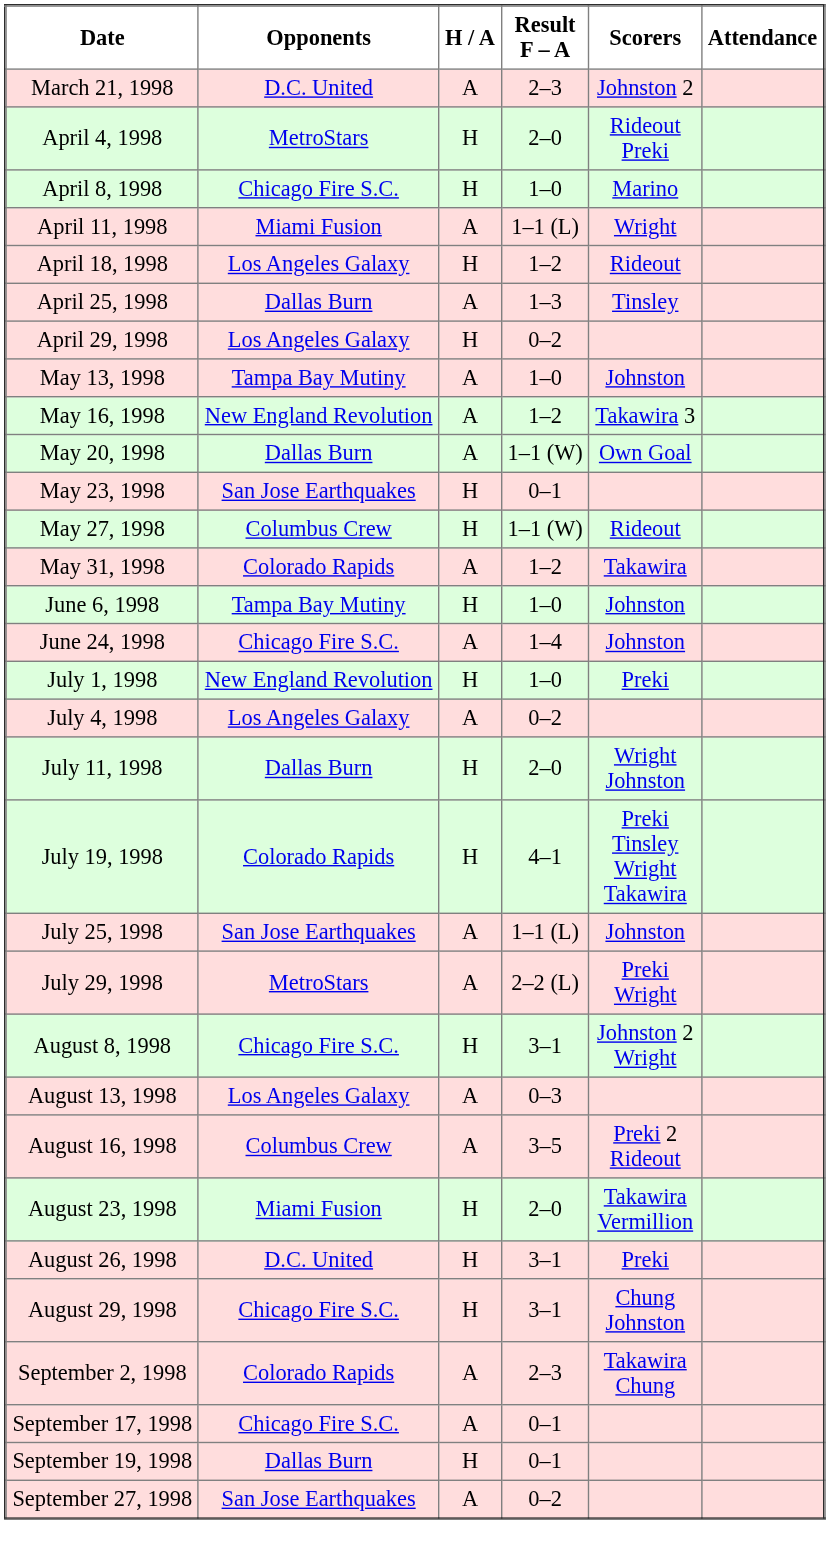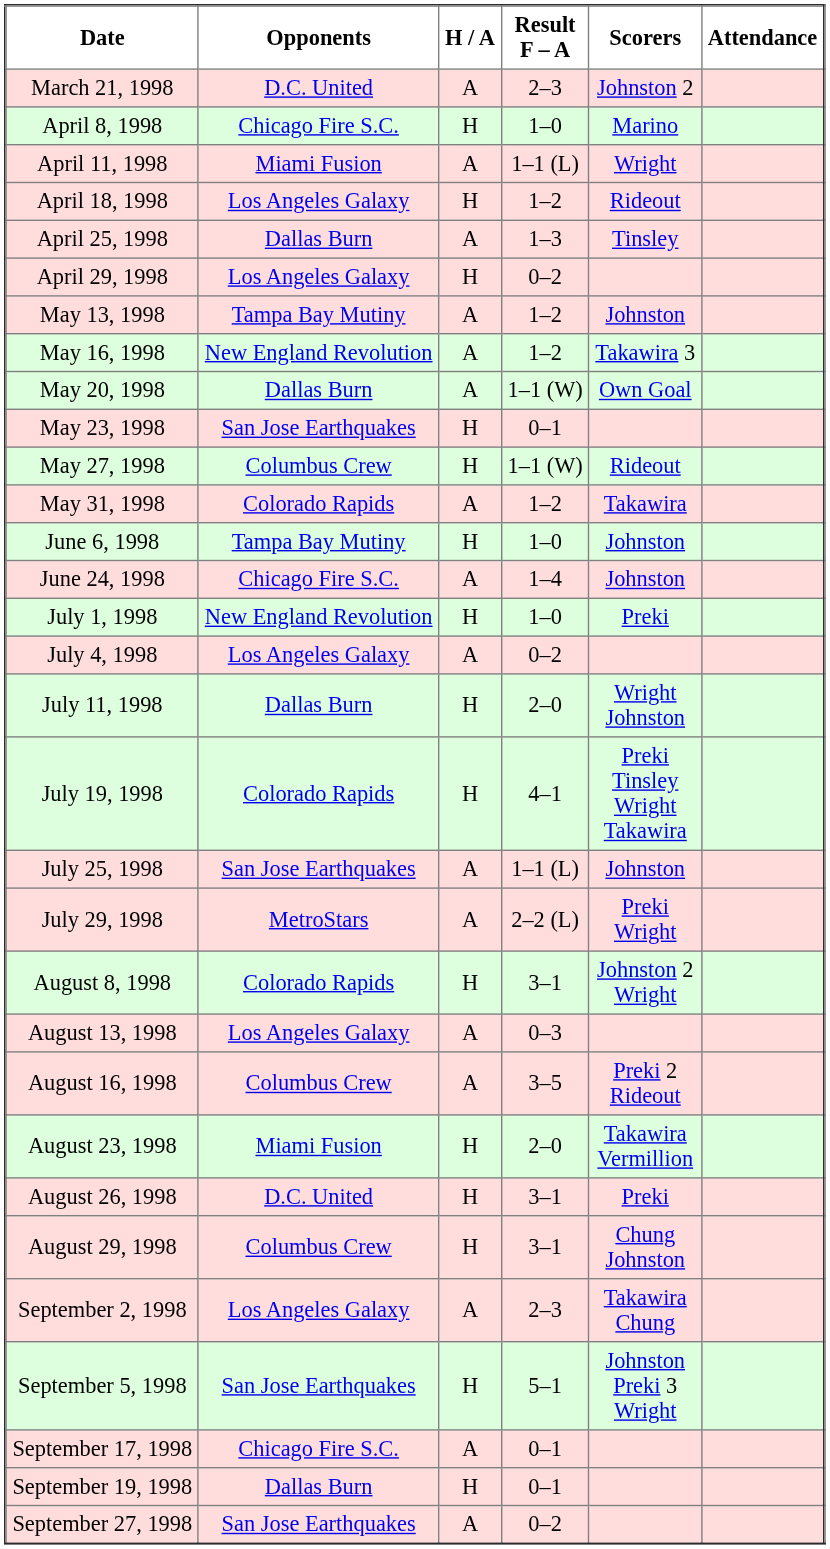 <table border="2" cellpadding="4" style="border-collapse:collapse; text-align:center;">
 <tr>
 <th><strong>Date</strong></th>
 <th><strong>Opponents</strong></th>
 <th><strong>H / A</strong></th>
 <th><strong>Result<br>F – A</strong></th>
 <th><strong>Scorers</strong></th>
 <th><strong>Attendance</strong></th>
 </tr>
 <tr bgcolor="#ffdddd">
 <td>March 21, 1998</td>
 <td><a href='#'>D.C. United</a></td>
 <td>A</td>
 <td>2–3</td>
 <td><a href='#'>Johnston</a> 2</td>
-<td></td>
-</tr>
-<tr bgcolor="#ddffdd">
-<td>April 4, 1998</td>
-<td><a href='#'>MetroStars</a></td>
-<td>H</td>
-<td>2–0</td>
-<td><a href='#'>Rideout</a> <br> <a href='#'>Preki</a></td>
 <td></td>
 </tr>
 <tr bgcolor="#ddffdd">
 <td>April 8, 1998</td>
 <td><a href='#'>Chicago Fire S.C.</a></td>
 <td>H</td>
 <td>1–0</td>
 <td><a href='#'>Marino</a></td>
 <td></td>
 </tr>
 <tr bgcolor="#ffdddd">
 <td>April 11, 1998</td>
 <td><a href='#'>Miami Fusion</a></td>
 <td>A</td>
 <td>1–1 (L)</td>
 <td><a href='#'>Wright</a></td>
 <td></td>
 </tr>
 <tr bgcolor="#ffdddd">
 <td>April 18, 1998</td>
 <td><a href='#'>Los Angeles Galaxy</a></td>
 <td>H</td>
 <td>1–2</td>
 <td><a href='#'>Rideout</a></td>
 <td></td>
 </tr>
 <tr bgcolor="#ffdddd">
 <td>April 25, 1998</td>
 <td><a href='#'>Dallas Burn</a></td>
 <td>A</td>
 <td>1–3</td>
 <td><a href='#'>Tinsley</a></td>
 <td></td>
 </tr>
 <tr bgcolor="#ffdddd">
 <td>April 29, 1998</td>
 <td><a href='#'>Los Angeles Galaxy</a></td>
 <td>H</td>
 <td>0–2</td>
 <td></td>
 <td></td>
 </tr>
 <tr bgcolor="#ffdddd">
 <td>May 13, 1998</td>
 <td><a href='#'>Tampa Bay Mutiny</a></td>
 <td>A</td>
-<td>1–0</td>
+<td>1–2</td>
 <td><a href='#'>Johnston</a></td>
 <td></td>
 </tr>
 <tr bgcolor="#ddffdd">
 <td>May 16, 1998</td>
 <td><a href='#'>New England Revolution</a></td>
 <td>A</td>
 <td>1–2</td>
 <td><a href='#'>Takawira</a> 3</td>
 <td></td>
 </tr>
 <tr bgcolor="#ddffdd">
 <td>May 20, 1998</td>
 <td><a href='#'>Dallas Burn</a></td>
 <td>A</td>
 <td>1–1 (W)</td>
 <td><a href='#'>Own Goal</a></td>
 <td></td>
 </tr>
 <tr bgcolor="#ffdddd">
 <td>May 23, 1998</td>
 <td><a href='#'>San Jose Earthquakes</a></td>
 <td>H</td>
 <td>0–1</td>
 <td></td>
 <td></td>
 </tr>
 <tr bgcolor="#ddffdd">
 <td>May 27, 1998</td>
 <td><a href='#'>Columbus Crew</a></td>
 <td>H</td>
 <td>1–1 (W)</td>
 <td><a href='#'>Rideout</a></td>
 <td></td>
 </tr>
 <tr bgcolor="#ffdddd">
 <td>May 31, 1998</td>
 <td><a href='#'>Colorado Rapids</a></td>
 <td>A</td>
 <td>1–2</td>
 <td><a href='#'>Takawira</a></td>
 <td></td>
 </tr>
 <tr bgcolor="#ddffdd">
 <td>June 6, 1998</td>
 <td><a href='#'>Tampa Bay Mutiny</a></td>
 <td>H</td>
 <td>1–0</td>
 <td><a href='#'>Johnston</a></td>
 <td></td>
 </tr>
 <tr bgcolor="#ffdddd">
 <td>June 24, 1998</td>
 <td><a href='#'>Chicago Fire S.C.</a></td>
 <td>A</td>
 <td>1–4</td>
 <td><a href='#'>Johnston</a></td>
 <td></td>
 </tr>
 <tr bgcolor="#ddffdd">
 <td>July 1, 1998</td>
 <td><a href='#'>New England Revolution</a></td>
 <td>H</td>
 <td>1–0</td>
 <td><a href='#'>Preki</a></td>
 <td></td>
 </tr>
 <tr bgcolor="#ffdddd">
 <td>July 4, 1998</td>
 <td><a href='#'>Los Angeles Galaxy</a></td>
 <td>A</td>
 <td>0–2</td>
 <td></td>
 <td></td>
 </tr>
 <tr bgcolor="#ddffdd">
 <td>July 11, 1998</td>
 <td><a href='#'>Dallas Burn</a></td>
 <td>H</td>
 <td>2–0</td>
 <td><a href='#'>Wright</a> <br> <a href='#'>Johnston</a></td>
 <td></td>
 </tr>
 <tr bgcolor="#ddffdd">
 <td>July 19, 1998</td>
 <td><a href='#'>Colorado Rapids</a></td>
 <td>H</td>
 <td>4–1</td>
 <td><a href='#'>Preki</a> <br> <a href='#'>Tinsley</a> <br> <a href='#'>Wright</a> <br> <a href='#'>Takawira</a></td>
 <td></td>
 </tr>
 <tr bgcolor="#ffdddd">
 <td>July 25, 1998</td>
 <td><a href='#'>San Jose Earthquakes</a></td>
 <td>A</td>
 <td>1–1 (L)</td>
 <td><a href='#'>Johnston</a></td>
 <td></td>
 </tr>
 <tr bgcolor="#ffdddd">
 <td>July 29, 1998</td>
 <td><a href='#'>MetroStars</a></td>
 <td>A</td>
 <td>2–2 (L)</td>
 <td><a href='#'>Preki</a> <br> <a href='#'>Wright</a></td>
 <td></td>
 </tr>
 <tr bgcolor="#ddffdd">
 <td>August 8, 1998</td>
-<td><a href='#'>Chicago Fire S.C.</a></td>
+<td><a href='#'>Colorado Rapids</a></td>
 <td>H</td>
 <td>3–1</td>
 <td><a href='#'>Johnston</a> 2 <br> <a href='#'>Wright</a></td>
 <td></td>
 </tr>
 <tr bgcolor="#ffdddd">
 <td>August 13, 1998</td>
 <td><a href='#'>Los Angeles Galaxy</a></td>
 <td>A</td>
 <td>0–3</td>
 <td></td>
 <td></td>
 </tr>
 <tr bgcolor="#ffdddd">
 <td>August 16, 1998</td>
 <td><a href='#'>Columbus Crew</a></td>
 <td>A</td>
 <td>3–5</td>
 <td><a href='#'>Preki</a> 2 <br> <a href='#'>Rideout</a></td>
 <td></td>
 </tr>
 <tr bgcolor="#ddffdd">
 <td>August 23, 1998</td>
 <td><a href='#'>Miami Fusion</a></td>
 <td>H</td>
 <td>2–0</td>
 <td><a href='#'>Takawira</a> <br> <a href='#'>Vermillion</a></td>
 <td></td>
 </tr>
 <tr bgcolor="#ffdddd">
 <td>August 26, 1998</td>
 <td><a href='#'>D.C. United</a></td>
 <td>H</td>
 <td>3–1</td>
 <td><a href='#'>Preki</a></td>
 <td></td>
 </tr>
 <tr bgcolor="#ffdddd">
 <td>August 29, 1998</td>
-<td><a href='#'>Chicago Fire S.C.</a></td>
+<td><a href='#'>Columbus Crew</a></td>
 <td>H</td>
 <td>3–1</td>
 <td><a href='#'>Chung</a> <br> <a href='#'>Johnston</a></td>
 <td></td>
 </tr>
 <tr bgcolor="#ffdddd">
 <td>September 2, 1998</td>
-<td><a href='#'>Colorado Rapids</a></td>
+<td><a href='#'>Los Angeles Galaxy</a></td>
 <td>A</td>
 <td>2–3</td>
 <td><a href='#'>Takawira</a> <br> <a href='#'>Chung</a></td>
+<td></td>
+</tr>
+<tr bgcolor="#ddffdd">
+<td>September 5, 1998</td>
+<td><a href='#'>San Jose Earthquakes</a></td>
+<td>H</td>
+<td>5–1</td>
+<td><a href='#'>Johnston</a> <br> <a href='#'>Preki</a> 3 <br> <a href='#'>Wright</a></td>
 <td></td>
 </tr>
 <tr bgcolor="#ffdddd">
 <td>September 17, 1998</td>
 <td><a href='#'>Chicago Fire S.C.</a></td>
 <td>A</td>
 <td>0–1</td>
 <td></td>
 <td></td>
 </tr>
 <tr bgcolor="#ffdddd">
 <td>September 19, 1998</td>
 <td><a href='#'>Dallas Burn</a></td>
 <td>H</td>
 <td>0–1</td>
 <td></td>
 <td></td>
 </tr>
 <tr bgcolor="#ffdddd">
 <td>September 27, 1998</td>
 <td><a href='#'>San Jose Earthquakes</a></td>
 <td>A</td>
 <td>0–2</td>
 <td></td>
 <td></td>
 </tr>
 </table>
